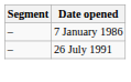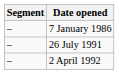 <table class="wikitable" style="border-collapse: collapse; text-align: left;">
 <tr>
 <th>Segment</th>
 <th>Date opened</th>
 </tr>
 <tr>
 <td style="text-align: left;"> – </td>
 <td>7 January 1986</td>
 </tr>
 <tr>
 <td style="text-align: left;"> – </td>
 <td>26 July 1991</td>
 </tr>
+<tr>
+<td style="text-align: left;"> – </td>
+<td>2 April 1992</td>
+</tr>
 </table>
